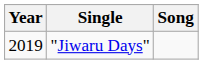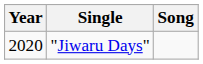 <table class="wikitable">
 <tr>
 <th>Year</th>
 <th>Single</th>
 <th>Song</th>
 </tr>
 <tr>
-<td rowspan="1">2019</td>
+<td rowspan="1">2020</td>
 <td rowspan="1">"<a href='#'>Jiwaru Days</a>"</td>
 <td></td>
 </tr>
 </table>
